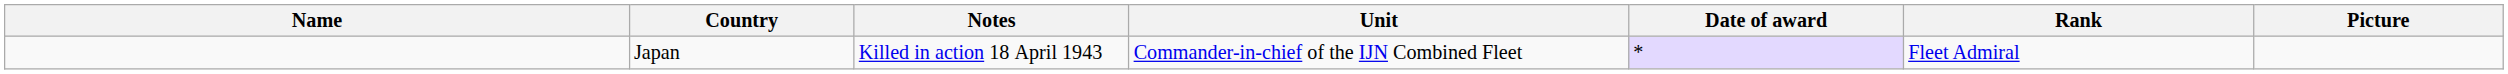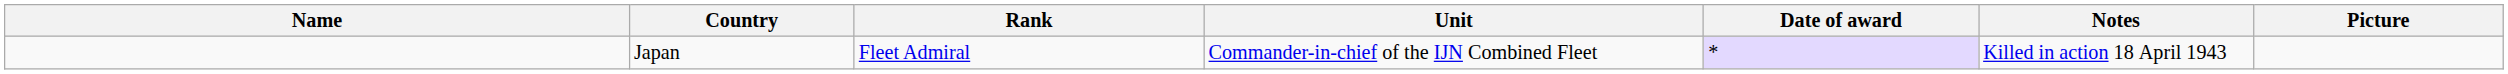 <table class="wikitable" style="width:100%;">
 <tr>
 <th width="25%">Name</th>
 <th width="9%">Country</th>
-<th width="11%">Notes</th>
+<th width="14%">Rank</th>
 <th width="20%">Unit</th>
 <th width="11%">Date of award</th>
-<th width="14%">Rank</th>
+<th width="11%">Notes</th>
 <th width="10%">Picture</th>
 </tr>
 <tr>
 <td></td>
 <td>Japan</td>
-<td><a href='#'>Killed in action</a> 18 April 1943</td>
+<td><a href='#'>Fleet Admiral</a></td>
 <td><a href='#'>Commander-in-chief</a> of the <a href='#'>IJN</a> Combined Fleet</td>
 <td style="background:#e3d9ff;" align="left">*</td>
-<td><a href='#'>Fleet Admiral</a></td>
+<td><a href='#'>Killed in action</a> 18 April 1943</td>
 <td style="text-align:center;"></td>
 </tr>
 </table>
